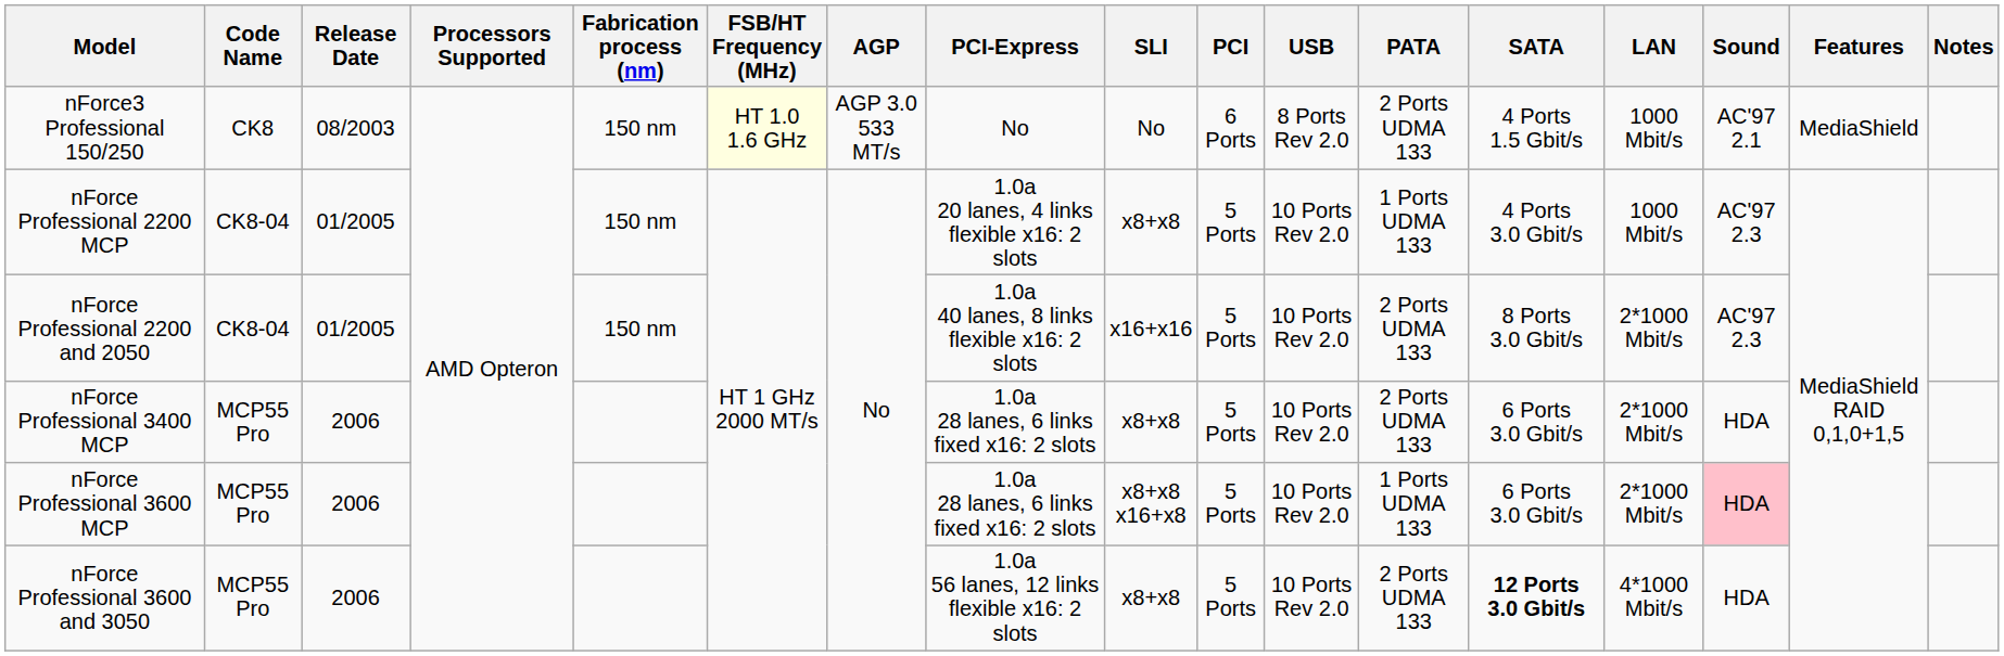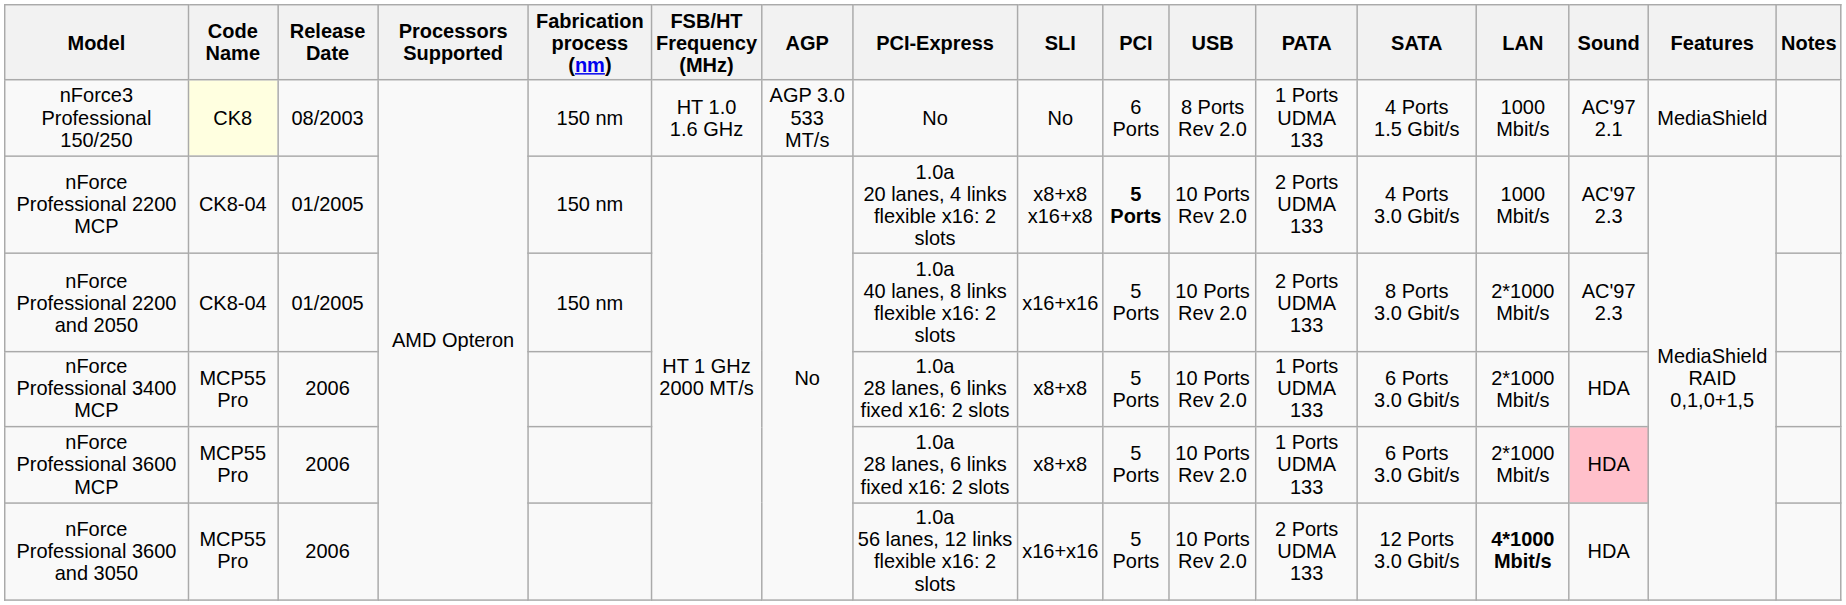 <table class="wikitable" style="font-size: 85%; text-align: center; width: auto;">
 <tr>
 <th>Model</th>
 <th>Code Name</th>
 <th>Release Date</th>
 <th>Processors Supported</th>
 <th>Fabrication<br>process (<a href='#'>nm</a>)</th>
 <th>FSB/HT<br>Frequency<br>(MHz)</th>
 <th>AGP</th>
 <th>PCI-Express</th>
 <th>SLI</th>
 <th>PCI</th>
 <th>USB</th>
 <th>PATA</th>
 <th>SATA</th>
 <th>LAN</th>
 <th>Sound</th>
 <th>Features</th>
 <th>Notes</th>
 </tr>
 <tr>
 <td>nForce3 Professional 150/250</td>
-<td>CK8</td>
+<td style="background: lightyellow;">CK8</td>
 <td>08/2003</td>
 <td rowspan="6">AMD Opteron</td>
 <td>150 nm</td>
-<td style="background: lightyellow;">HT 1.0<br>1.6 GHz</td>
+<td>HT 1.0<br>1.6 GHz</td>
 <td>AGP 3.0 533 MT/s</td>
 <td>No</td>
 <td>No</td>
 <td>6 Ports</td>
 <td>8 Ports Rev 2.0</td>
-<td>2 Ports UDMA 133</td>
+<td>1 Ports UDMA 133</td>
 <td>4 Ports 1.5 Gbit/s</td>
 <td>1000 Mbit/s</td>
 <td>AC'97 2.1</td>
 <td>MediaShield</td>
 <td></td>
 </tr>
 <tr>
 <td>nForce Professional 2200 MCP</td>
 <td>CK8-04</td>
 <td>01/2005</td>
 <td>150 nm</td>
 <td rowspan="5">HT 1 GHz<br>2000 MT/s</td>
 <td rowspan="5">No</td>
 <td>1.0a<br>20 lanes, 4 links flexible x16: 2 slots</td>
-<td>x8+x8</td>
-<td>5 Ports</td>
+<td>x8+x8<br>x16+x8</td>
+<td><strong>5 Ports</strong></td>
 <td>10 Ports Rev 2.0</td>
-<td>1 Ports UDMA 133</td>
+<td>2 Ports UDMA 133</td>
 <td>4 Ports 3.0 Gbit/s</td>
 <td>1000 Mbit/s</td>
 <td>AC'97 2.3</td>
 <td rowspan="5">MediaShield<br>RAID 0,1,0+1,5</td>
 <td></td>
 </tr>
 <tr>
 <td>nForce Professional 2200 and 2050</td>
 <td>CK8-04</td>
 <td>01/2005</td>
 <td>150 nm</td>
 <td>1.0a<br>40 lanes, 8 links flexible x16: 2 slots</td>
 <td>x16+x16</td>
 <td>5 Ports</td>
 <td>10 Ports Rev 2.0</td>
 <td>2 Ports UDMA 133</td>
 <td>8 Ports 3.0 Gbit/s</td>
 <td>2*1000 Mbit/s</td>
 <td>AC'97 2.3</td>
 <td></td>
 </tr>
 <tr>
 <td>nForce Professional 3400 MCP</td>
 <td>MCP55 Pro</td>
 <td>2006</td>
 <td></td>
 <td>1.0a<br>28 lanes, 6 links fixed x16: 2 slots</td>
 <td>x8+x8</td>
 <td>5 Ports</td>
 <td>10 Ports Rev 2.0</td>
-<td>2 Ports UDMA 133</td>
+<td>1 Ports UDMA 133</td>
 <td>6 Ports 3.0 Gbit/s</td>
 <td>2*1000 Mbit/s</td>
 <td>HDA</td>
 <td></td>
 </tr>
 <tr>
 <td>nForce Professional 3600 MCP</td>
 <td>MCP55 Pro</td>
 <td>2006</td>
 <td></td>
 <td>1.0a<br>28 lanes, 6 links fixed x16: 2 slots</td>
-<td>x8+x8<br>x16+x8</td>
+<td>x8+x8</td>
 <td>5 Ports</td>
 <td>10 Ports Rev 2.0</td>
 <td>1 Ports UDMA 133</td>
 <td>6 Ports 3.0 Gbit/s</td>
 <td>2*1000 Mbit/s</td>
 <td style="background: pink;">HDA</td>
 <td></td>
 </tr>
 <tr>
 <td>nForce Professional 3600 and 3050</td>
 <td>MCP55 Pro</td>
 <td>2006</td>
 <td></td>
 <td>1.0a<br>56 lanes, 12 links flexible x16: 2 slots</td>
-<td>x8+x8</td>
+<td>x16+x16</td>
 <td>5 Ports</td>
 <td>10 Ports Rev 2.0</td>
 <td>2 Ports UDMA 133</td>
-<td><strong>12 Ports 3.0 Gbit/s</strong></td>
-<td>4*1000 Mbit/s</td>
+<td>12 Ports 3.0 Gbit/s</td>
+<td><strong>4*1000 Mbit/s</strong></td>
 <td>HDA</td>
 <td></td>
 </tr>
 </table>
